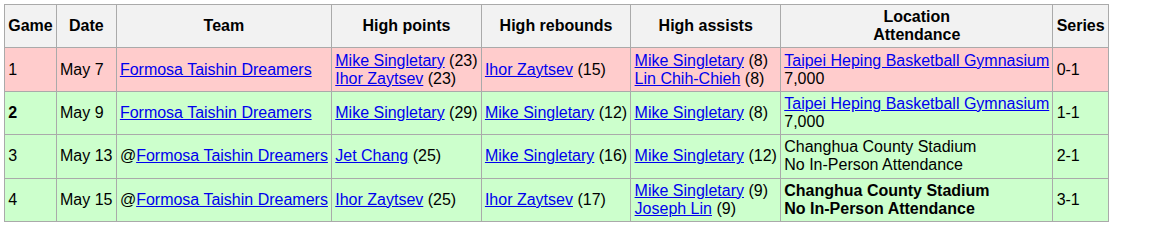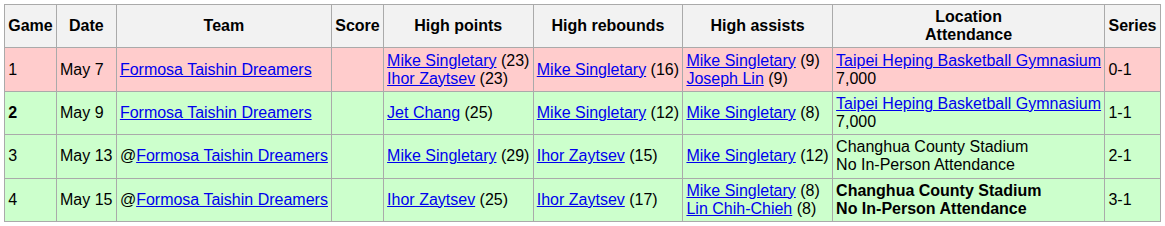 <table class="wikitable">
 <tr>
 <th>Game</th>
 <th>Date</th>
 <th>Team</th>
+<th>Score</th>
 <th>High points</th>
 <th>High rebounds</th>
 <th>High assists</th>
 <th>Location<br>Attendance</th>
 <th>Series</th>
 </tr>
 <tr style="background:#fcc">
 <td>1</td>
 <td>May 7</td>
 <td><a href='#'>Formosa Taishin Dreamers</a></td>
+<td></td>
 <td><a href='#'>Mike Singletary</a> (23)<br><a href='#'>Ihor Zaytsev</a> (23)</td>
-<td><a href='#'>Ihor Zaytsev</a> (15)</td>
-<td><a href='#'>Mike Singletary</a> (8)<br><a href='#'>Lin Chih-Chieh</a> (8)</td>
+<td><a href='#'>Mike Singletary</a> (16)</td>
+<td><a href='#'>Mike Singletary</a> (9)<br><a href='#'>Joseph Lin</a> (9)</td>
 <td><a href='#'>Taipei Heping Basketball Gymnasium</a><br>7,000</td>
 <td>0-1</td>
 </tr>
 <tr style="background:#cfc;">
 <td><strong>2</strong></td>
 <td>May 9</td>
 <td><a href='#'>Formosa Taishin Dreamers</a></td>
-<td><a href='#'>Mike Singletary</a> (29)</td>
+<td></td>
+<td><a href='#'>Jet Chang</a> (25)</td>
 <td><a href='#'>Mike Singletary</a> (12)</td>
 <td><a href='#'>Mike Singletary</a> (8)</td>
 <td><a href='#'>Taipei Heping Basketball Gymnasium</a><br>7,000</td>
 <td>1-1</td>
 </tr>
 <tr style="background:#cfc;">
 <td>3</td>
 <td>May 13</td>
 <td>@<a href='#'>Formosa Taishin Dreamers</a></td>
-<td><a href='#'>Jet Chang</a> (25)</td>
-<td><a href='#'>Mike Singletary</a> (16)</td>
+<td></td>
+<td><a href='#'>Mike Singletary</a> (29)</td>
+<td><a href='#'>Ihor Zaytsev</a> (15)</td>
 <td><a href='#'>Mike Singletary</a> (12)</td>
 <td>Changhua County Stadium<br>No In-Person Attendance</td>
 <td>2-1</td>
 </tr>
 <tr style="background:#cfc;">
 <td>4</td>
 <td>May 15</td>
 <td>@<a href='#'>Formosa Taishin Dreamers</a></td>
+<td></td>
 <td><a href='#'>Ihor Zaytsev</a> (25)</td>
 <td><a href='#'>Ihor Zaytsev</a> (17)</td>
-<td><a href='#'>Mike Singletary</a> (9)<br><a href='#'>Joseph Lin</a> (9)</td>
+<td><a href='#'>Mike Singletary</a> (8)<br><a href='#'>Lin Chih-Chieh</a> (8)</td>
 <td><strong>Changhua County Stadium<br>No In-Person Attendance</strong></td>
 <td>3-1</td>
 </tr>
 </table>
